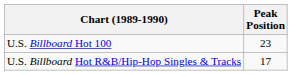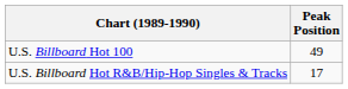 <table class="wikitable">
 <tr>
 <th>Chart (1989-1990)</th>
 <th>Peak<br>Position</th>
 </tr>
 <tr>
 <td>U.S. <a href='#'><em>Billboard</em> Hot 100</a></td>
-<td align="center">23</td>
+<td align="center">49</td>
 </tr>
 <tr>
 <td>U.S. <em>Billboard</em> <a href='#'>Hot R&B/Hip-Hop Singles & Tracks</a></td>
 <td align="center">17</td>
 </tr>
 </table>
